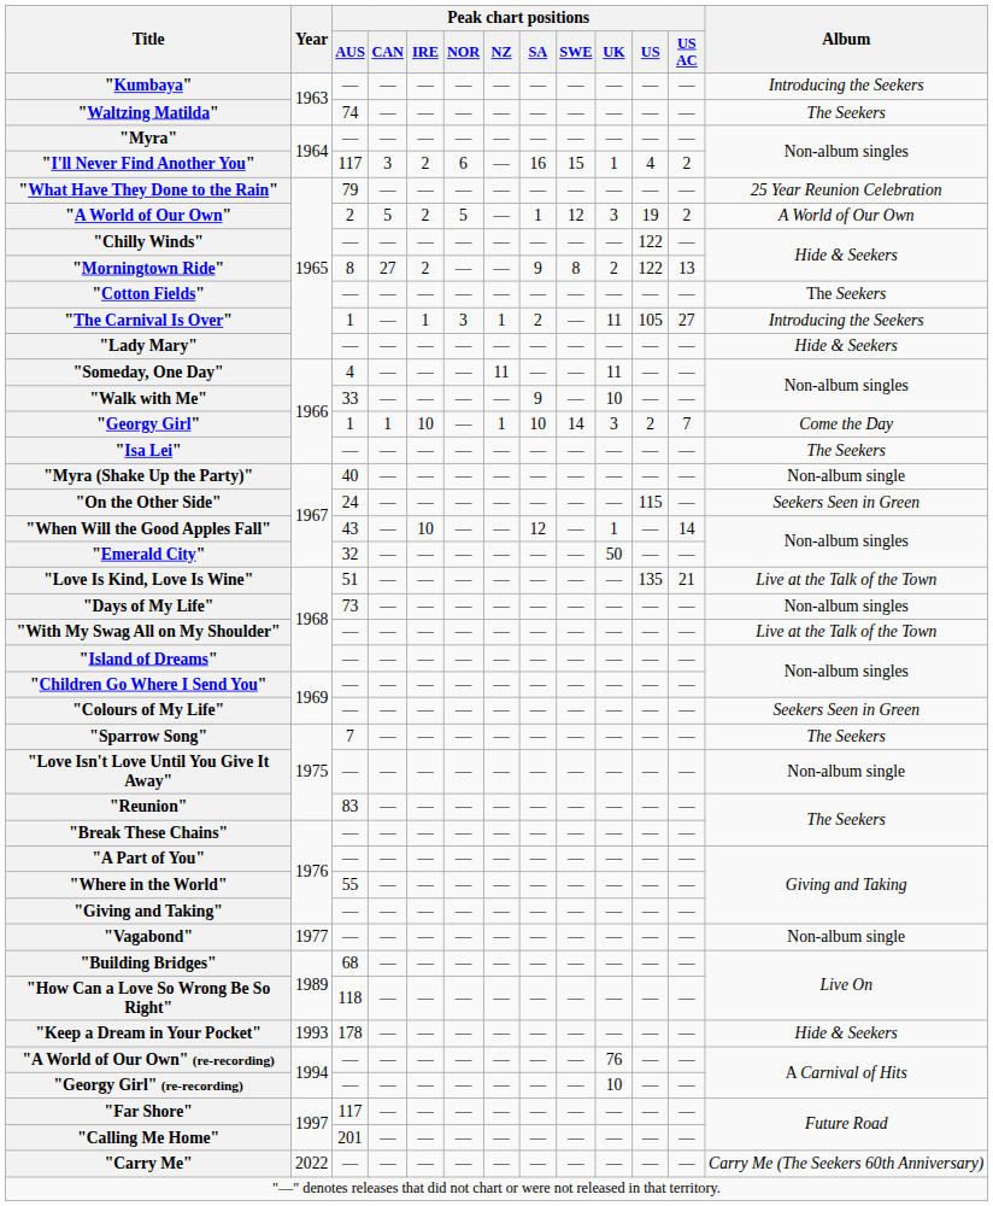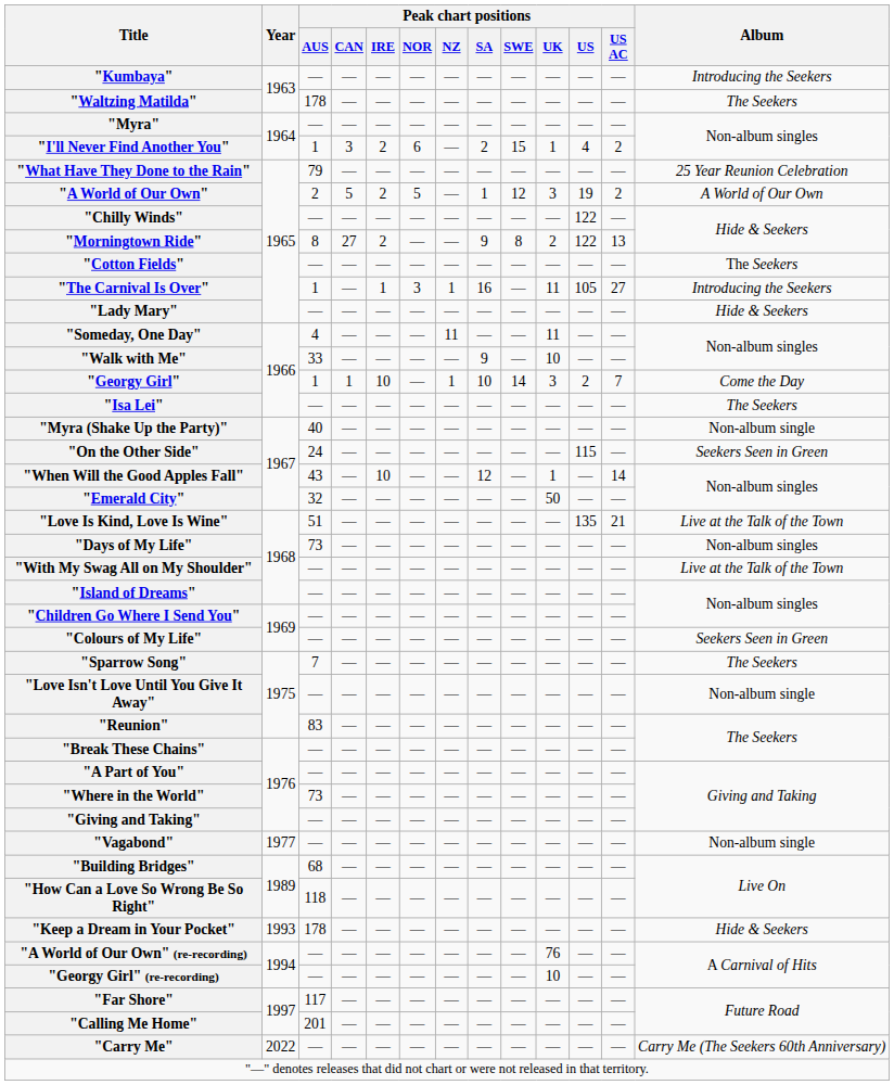 <table class="wikitable plainrowheaders" style="text-align:center;">
 <tr>
 <th rowspan="2" scope="col" style="width:17em;">Title</th>
 <th rowspan="2" scope="col" style="width:2em;">Year</th>
 <th colspan="10">Peak chart positions</th>
 <th rowspan="2">Album</th>
 </tr>
 <tr>
 <th scope="col" style="width:2em;font-size:90%;"><a href='#'>AUS</a><br></th>
 <th scope="col" style="width:2em;font-size:90%;"><a href='#'>CAN</a><br></th>
 <th scope="col" style="width:2em;font-size:90%;"><a href='#'>IRE</a><br></th>
 <th scope="col" style="width:2em;font-size:90%;"><a href='#'>NOR</a><br></th>
 <th scope="col" style="width:2em;font-size:90%;"><a href='#'>NZ</a><br></th>
 <th scope="col" style="width:2em;font-size:90%;"><a href='#'>SA</a><br></th>
 <th scope="col" style="width:2em;font-size:90%;"><a href='#'>SWE</a><br></th>
 <th scope="col" style="width:2em;font-size:90%;"><a href='#'>UK</a><br></th>
 <th scope="col" style="width:2em;font-size:90%;"><a href='#'>US</a><br></th>
 <th scope="col" style="width:2em;font-size:90%;"><a href='#'>US AC</a><br></th>
 </tr>
 <tr>
 <th scope="row">"<a href='#'>Kumbaya</a>"</th>
 <td rowspan="2">1963</td>
 <td>—</td>
 <td>—</td>
 <td>—</td>
 <td>—</td>
 <td>—</td>
 <td>—</td>
 <td>—</td>
 <td>—</td>
 <td>—</td>
 <td>—</td>
 <td><em>Introducing the Seekers</em></td>
 </tr>
 <tr>
 <th scope="row">"<a href='#'>Waltzing Matilda</a>"</th>
-<td>74</td>
+<td>178</td>
 <td>—</td>
 <td>—</td>
 <td>—</td>
 <td>—</td>
 <td>—</td>
 <td>—</td>
 <td>—</td>
 <td>—</td>
 <td>—</td>
 <td><em>The Seekers</em></td>
 </tr>
 <tr>
 <th scope="row">"Myra"</th>
 <td rowspan="2">1964</td>
 <td>—</td>
 <td>—</td>
 <td>—</td>
 <td>—</td>
 <td>—</td>
 <td>—</td>
 <td>—</td>
 <td>—</td>
 <td>—</td>
 <td>—</td>
 <td rowspan="2">Non-album singles</td>
 </tr>
 <tr>
 <th scope="row">"<a href='#'>I'll Never Find Another You</a>"</th>
-<td>117</td>
+<td>1</td>
 <td>3</td>
 <td>2</td>
 <td>6</td>
 <td>—</td>
-<td>16</td>
+<td>2</td>
 <td>15</td>
 <td>1</td>
 <td>4</td>
 <td>2</td>
 </tr>
 <tr>
 <th scope="row">"<a href='#'>What Have They Done to the Rain</a>"</th>
 <td rowspan="7">1965</td>
 <td>79</td>
 <td>—</td>
 <td>—</td>
 <td>—</td>
 <td>—</td>
 <td>—</td>
 <td>—</td>
 <td>—</td>
 <td>—</td>
 <td>—</td>
 <td><em>25 Year Reunion Celebration</em></td>
 </tr>
 <tr>
 <th scope="row">"<a href='#'>A World of Our Own</a>"</th>
 <td>2</td>
 <td>5</td>
 <td>2</td>
 <td>5</td>
 <td>—</td>
 <td>1</td>
 <td>12</td>
 <td>3</td>
 <td>19</td>
 <td>2</td>
 <td><em>A World of Our Own</em></td>
 </tr>
 <tr>
 <th scope="row">"Chilly Winds"</th>
 <td>—</td>
 <td>—</td>
 <td>—</td>
 <td>—</td>
 <td>—</td>
 <td>—</td>
 <td>—</td>
 <td>—</td>
 <td>122</td>
 <td>—</td>
 <td rowspan="2"><em>Hide & Seekers</em></td>
 </tr>
 <tr>
 <th scope="row">"<a href='#'>Morningtown Ride</a>"</th>
 <td>8</td>
 <td>27</td>
 <td>2</td>
 <td>—</td>
 <td>—</td>
 <td>9</td>
 <td>8</td>
 <td>2</td>
 <td>122</td>
 <td>13</td>
 </tr>
 <tr>
 <th scope="row">"<a href='#'>Cotton Fields</a>"</th>
 <td>—</td>
 <td>—</td>
 <td>—</td>
 <td>—</td>
 <td>—</td>
 <td>—</td>
 <td>—</td>
 <td>—</td>
 <td>—</td>
 <td>—</td>
 <td>The <em>Seekers</em></td>
 </tr>
 <tr>
 <th scope="row">"<a href='#'>The Carnival Is Over</a>"</th>
 <td>1</td>
 <td>—</td>
 <td>1</td>
 <td>3</td>
 <td>1</td>
-<td>2</td>
+<td>16</td>
 <td>—</td>
 <td>11</td>
 <td>105</td>
 <td>27</td>
 <td><em>Introducing the Seekers</em></td>
 </tr>
 <tr>
 <th scope="row">"Lady Mary"</th>
 <td>—</td>
 <td>—</td>
 <td>—</td>
 <td>—</td>
 <td>—</td>
 <td>—</td>
 <td>—</td>
 <td>—</td>
 <td>—</td>
 <td>—</td>
 <td><em>Hide & Seekers</em></td>
 </tr>
 <tr>
 <th scope="row">"Someday, One Day"</th>
 <td rowspan="4">1966</td>
 <td>4</td>
 <td>—</td>
 <td>—</td>
 <td>—</td>
 <td>11</td>
 <td>—</td>
 <td>—</td>
 <td>11</td>
 <td>—</td>
 <td>—</td>
 <td rowspan="2">Non-album singles</td>
 </tr>
 <tr>
 <th scope="row">"Walk with Me"</th>
 <td>33</td>
 <td>—</td>
 <td>—</td>
 <td>—</td>
 <td>—</td>
 <td>9</td>
 <td>—</td>
 <td>10</td>
 <td>—</td>
 <td>—</td>
 </tr>
 <tr>
 <th scope="row">"<a href='#'>Georgy Girl</a>"</th>
 <td>1</td>
 <td>1</td>
 <td>10</td>
 <td>—</td>
 <td>1</td>
 <td>10</td>
 <td>14</td>
 <td>3</td>
 <td>2</td>
 <td>7</td>
 <td><em>Come the Day</em></td>
 </tr>
 <tr>
 <th scope="row">"<a href='#'>Isa Lei</a>"</th>
 <td>—</td>
 <td>—</td>
 <td>—</td>
 <td>—</td>
 <td>—</td>
 <td>—</td>
 <td>—</td>
 <td>—</td>
 <td>—</td>
 <td>—</td>
 <td><em>The Seekers</em></td>
 </tr>
 <tr>
 <th scope="row">"Myra (Shake Up the Party)"</th>
 <td rowspan="4">1967</td>
 <td>40</td>
 <td>—</td>
 <td>—</td>
 <td>—</td>
 <td>—</td>
 <td>—</td>
 <td>—</td>
 <td>—</td>
 <td>—</td>
 <td>—</td>
 <td>Non-album single</td>
 </tr>
 <tr>
 <th scope="row">"On the Other Side"</th>
 <td>24</td>
 <td>—</td>
 <td>—</td>
 <td>—</td>
 <td>—</td>
 <td>—</td>
 <td>—</td>
 <td>—</td>
 <td>115</td>
 <td>—</td>
 <td><em>Seekers Seen in Green</em></td>
 </tr>
 <tr>
 <th scope="row">"When Will the Good Apples Fall"</th>
 <td>43</td>
 <td>—</td>
 <td>10</td>
 <td>—</td>
 <td>—</td>
 <td>12</td>
 <td>—</td>
 <td>1</td>
 <td>—</td>
 <td>14</td>
 <td rowspan="2">Non-album singles</td>
 </tr>
 <tr>
 <th scope="row">"<a href='#'>Emerald City</a>"</th>
 <td>32</td>
 <td>—</td>
 <td>—</td>
 <td>—</td>
 <td>—</td>
 <td>—</td>
 <td>—</td>
 <td>50</td>
 <td>—</td>
 <td>—</td>
 </tr>
 <tr>
 <th scope="row">"Love Is Kind, Love Is Wine"</th>
 <td rowspan="4">1968</td>
 <td>51</td>
 <td>—</td>
 <td>—</td>
 <td>—</td>
 <td>—</td>
 <td>—</td>
 <td>—</td>
 <td>—</td>
 <td>135</td>
 <td>21</td>
 <td><em>Live at the Talk of the Town</em></td>
 </tr>
 <tr>
 <th scope="row">"Days of My Life"</th>
 <td>73</td>
 <td>—</td>
 <td>—</td>
 <td>—</td>
 <td>—</td>
 <td>—</td>
 <td>—</td>
 <td>—</td>
 <td>—</td>
 <td>—</td>
 <td>Non-album singles</td>
 </tr>
 <tr>
 <th scope="row">"With My Swag All on My Shoulder"</th>
 <td>—</td>
 <td>—</td>
 <td>—</td>
 <td>—</td>
 <td>—</td>
 <td>—</td>
 <td>—</td>
 <td>—</td>
 <td>—</td>
 <td>—</td>
 <td><em>Live at the Talk of the Town</em></td>
 </tr>
 <tr>
 <th scope="row">"<a href='#'>Island of Dreams</a>"</th>
 <td>—</td>
 <td>—</td>
 <td>—</td>
 <td>—</td>
 <td>—</td>
 <td>—</td>
 <td>—</td>
 <td>—</td>
 <td>—</td>
 <td>—</td>
 <td rowspan="2">Non-album singles</td>
 </tr>
 <tr>
 <th scope="row">"<a href='#'>Children Go Where I Send You</a>"</th>
 <td rowspan="2">1969</td>
 <td>—</td>
 <td>—</td>
 <td>—</td>
 <td>—</td>
 <td>—</td>
 <td>—</td>
 <td>—</td>
 <td>—</td>
 <td>—</td>
 <td>—</td>
 </tr>
 <tr>
 <th scope="row">"Colours of My Life"</th>
 <td>—</td>
 <td>—</td>
 <td>—</td>
 <td>—</td>
 <td>—</td>
 <td>—</td>
 <td>—</td>
 <td>—</td>
 <td>—</td>
 <td>—</td>
 <td><em>Seekers Seen in Green</em></td>
 </tr>
 <tr>
 <th scope="row">"Sparrow Song"</th>
 <td rowspan="3">1975</td>
 <td>7</td>
 <td>—</td>
 <td>—</td>
 <td>—</td>
 <td>—</td>
 <td>—</td>
 <td>—</td>
 <td>—</td>
 <td>—</td>
 <td>—</td>
 <td><em>The Seekers</em></td>
 </tr>
 <tr>
 <th scope="row">"Love Isn't Love Until You Give It Away"</th>
 <td>—</td>
 <td>—</td>
 <td>—</td>
 <td>—</td>
 <td>—</td>
 <td>—</td>
 <td>—</td>
 <td>—</td>
 <td>—</td>
 <td>—</td>
 <td>Non-album single</td>
 </tr>
 <tr>
 <th scope="row">"Reunion"</th>
 <td>83</td>
 <td>—</td>
 <td>—</td>
 <td>—</td>
 <td>—</td>
 <td>—</td>
 <td>—</td>
 <td>—</td>
 <td>—</td>
 <td>—</td>
 <td rowspan="2"><em>The Seekers</em></td>
 </tr>
 <tr>
 <th scope="row">"Break These Chains"</th>
 <td rowspan="4">1976</td>
 <td>—</td>
 <td>—</td>
 <td>—</td>
 <td>—</td>
 <td>—</td>
 <td>—</td>
 <td>—</td>
 <td>—</td>
 <td>—</td>
 <td>—</td>
 </tr>
 <tr>
 <th scope="row">"A Part of You"</th>
 <td>—</td>
 <td>—</td>
 <td>—</td>
 <td>—</td>
 <td>—</td>
 <td>—</td>
 <td>—</td>
 <td>—</td>
 <td>—</td>
 <td>—</td>
 <td rowspan="3"><em>Giving and Taking</em></td>
 </tr>
 <tr>
 <th scope="row">"Where in the World"</th>
-<td>55</td>
+<td>73</td>
 <td>—</td>
 <td>—</td>
 <td>—</td>
 <td>—</td>
 <td>—</td>
 <td>—</td>
 <td>—</td>
 <td>—</td>
 <td>—</td>
 </tr>
 <tr>
 <th scope="row">"Giving and Taking"</th>
 <td>—</td>
 <td>—</td>
 <td>—</td>
 <td>—</td>
 <td>—</td>
 <td>—</td>
 <td>—</td>
 <td>—</td>
 <td>—</td>
 <td>—</td>
 </tr>
 <tr>
 <th scope="row">"Vagabond"</th>
 <td>1977</td>
 <td>—</td>
 <td>—</td>
 <td>—</td>
 <td>—</td>
 <td>—</td>
 <td>—</td>
 <td>—</td>
 <td>—</td>
 <td>—</td>
 <td>—</td>
 <td>Non-album single</td>
 </tr>
 <tr>
 <th scope="row">"Building Bridges"</th>
 <td rowspan="2">1989</td>
 <td>68</td>
 <td>—</td>
 <td>—</td>
 <td>—</td>
 <td>—</td>
 <td>—</td>
 <td>—</td>
 <td>—</td>
 <td>—</td>
 <td>—</td>
 <td rowspan="2"><em>Live On</em></td>
 </tr>
 <tr>
 <th scope="row">"How Can a Love So Wrong Be So Right"</th>
 <td>118</td>
 <td>—</td>
 <td>—</td>
 <td>—</td>
 <td>—</td>
 <td>—</td>
 <td>—</td>
 <td>—</td>
 <td>—</td>
 <td>—</td>
 </tr>
 <tr>
 <th scope="row">"Keep a Dream in Your Pocket"</th>
 <td>1993</td>
 <td>178</td>
 <td>—</td>
 <td>—</td>
 <td>—</td>
 <td>—</td>
 <td>—</td>
 <td>—</td>
 <td>—</td>
 <td>—</td>
 <td>—</td>
 <td><em>Hide & Seekers</em></td>
 </tr>
 <tr>
 <th scope="row">"A World of Our Own" <small>(re-recording)</small></th>
 <td rowspan="2">1994</td>
 <td>—</td>
 <td>—</td>
 <td>—</td>
 <td>—</td>
 <td>—</td>
 <td>—</td>
 <td>—</td>
 <td>76</td>
 <td>—</td>
 <td>—</td>
 <td rowspan="2">A <em>Carnival of Hits</em></td>
 </tr>
 <tr>
 <th scope="row">"Georgy Girl" <small>(re-recording)</small></th>
 <td>—</td>
 <td>—</td>
 <td>—</td>
 <td>—</td>
 <td>—</td>
 <td>—</td>
 <td>—</td>
 <td>10</td>
 <td>—</td>
 <td>—</td>
 </tr>
 <tr>
 <th scope="row">"Far Shore"</th>
 <td rowspan="2">1997</td>
 <td>117</td>
 <td>—</td>
 <td>—</td>
 <td>—</td>
 <td>—</td>
 <td>—</td>
 <td>—</td>
 <td>—</td>
 <td>—</td>
 <td>—</td>
 <td rowspan="2"><em>Future Road</em></td>
 </tr>
 <tr>
 <th scope="row">"Calling Me Home"</th>
 <td>201</td>
 <td>—</td>
 <td>—</td>
 <td>—</td>
 <td>—</td>
 <td>—</td>
 <td>—</td>
 <td>—</td>
 <td>—</td>
 <td>—</td>
 </tr>
 <tr>
 <th scope="row">"Carry Me"</th>
 <td>2022</td>
 <td>—</td>
 <td>—</td>
 <td>—</td>
 <td>—</td>
 <td>—</td>
 <td>—</td>
 <td>—</td>
 <td>—</td>
 <td>—</td>
 <td>—</td>
 <td><em>Carry Me (The Seekers 60th Anniversary) </em></td>
 </tr>
 <tr>
 <td colspan="13" style="font-size:90%">"—" denotes releases that did not chart or were not released in that territory.</td>
 </tr>
 </table>
